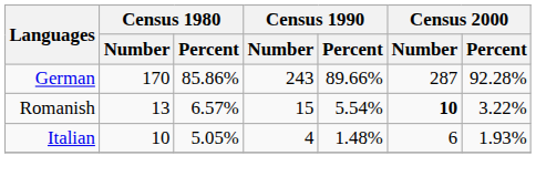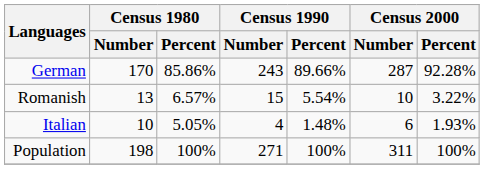 <table class="wikitable">
 <tr>
 <th rowspan="2">Languages</th>
 <th colspan="2">Census 1980</th>
 <th colspan="2">Census 1990</th>
 <th colspan="2">Census 2000</th>
 </tr>
 <tr>
 <th>Number</th>
 <th>Percent</th>
 <th>Number</th>
 <th>Percent</th>
 <th>Number</th>
 <th>Percent</th>
 </tr>
 <tr align=right>
 <td><a href='#'>German</a></td>
 <td>170</td>
 <td>85.86%</td>
 <td>243</td>
 <td>89.66%</td>
 <td>287</td>
 <td>92.28%</td>
 </tr>
 <tr align=right>
 <td>Romanish</td>
 <td>13</td>
 <td>6.57%</td>
 <td>15</td>
 <td>5.54%</td>
-<td><strong>10</strong></td>
+<td>10</td>
 <td>3.22%</td>
 </tr>
 <tr align=right>
 <td><a href='#'>Italian</a></td>
 <td>10</td>
 <td>5.05%</td>
 <td>4</td>
 <td>1.48%</td>
 <td>6</td>
 <td>1.93%</td>
 </tr>
+<tr align=right>
+<td>Population</td>
+<td>198</td>
+<td>100%</td>
+<td>271</td>
+<td>100%</td>
+<td>311</td>
+<td>100%</td>
+</tr>
 <tr>
 </tr>
 </table>
